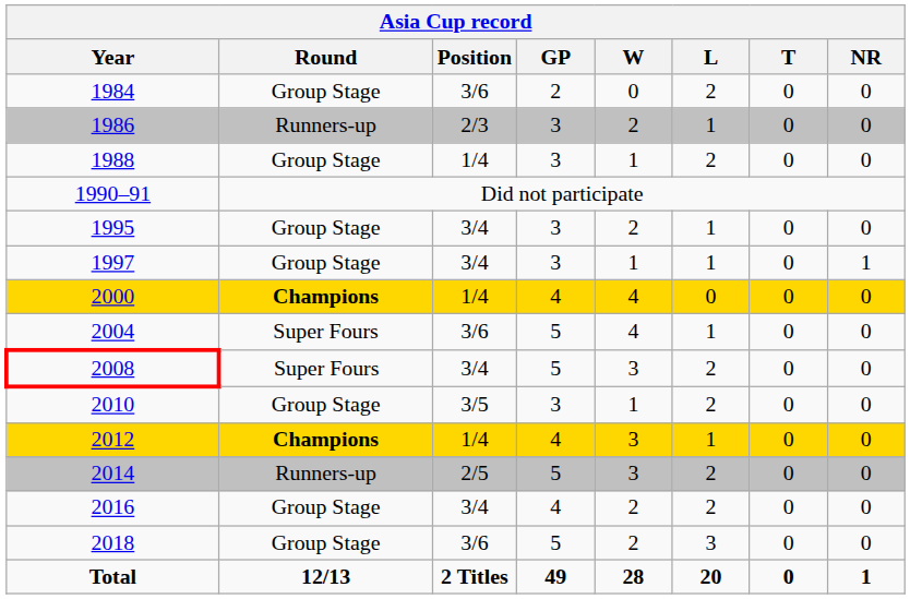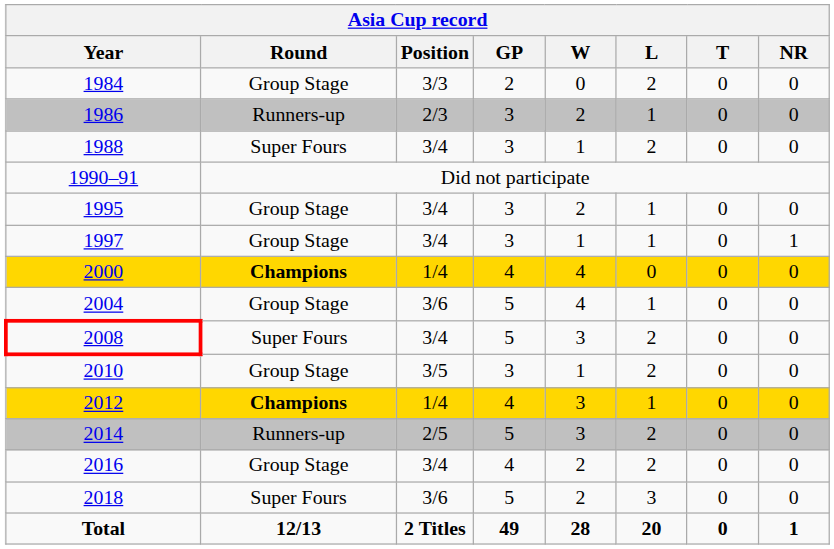 <table class="wikitable" style="text-align: center; width=900px;">
 <tr>
 <th colspan=8><a href='#'>Asia Cup record</a></th>
 </tr>
 <tr>
 <th width=150>Year</th>
 <th width=150>Round</th>
 <th width=50>Position</th>
 <th width=50>GP</th>
 <th width=50>W</th>
 <th width=50>L</th>
 <th width=50>T</th>
 <th width=50>NR</th>
 </tr>
 <tr>
 <td> <a href='#'>1984</a></td>
 <td>Group Stage</td>
-<td>3/6</td>
+<td>3/3</td>
 <td>2</td>
 <td>0</td>
 <td>2</td>
 <td>0</td>
 <td>0</td>
 </tr>
 <tr style="background:silver;">
 <td> <a href='#'>1986</a></td>
 <td>Runners-up</td>
 <td>2/3</td>
 <td>3</td>
 <td>2</td>
 <td>1</td>
 <td>0</td>
 <td>0</td>
 </tr>
 <tr>
 <td> <a href='#'>1988</a></td>
-<td>Group Stage</td>
-<td>1/4</td>
+<td>Super Fours</td>
+<td>3/4</td>
 <td>3</td>
 <td>1</td>
 <td>2</td>
 <td>0</td>
 <td>0</td>
 </tr>
 <tr>
 <td> <a href='#'>1990–91</a></td>
 <td colspan=7>Did not participate</td>
 </tr>
 <tr>
 <td> <a href='#'>1995</a></td>
 <td>Group Stage</td>
 <td>3/4</td>
 <td>3</td>
 <td>2</td>
 <td>1</td>
 <td>0</td>
 <td>0</td>
 </tr>
 <tr>
 <td> <a href='#'>1997</a></td>
 <td>Group Stage</td>
 <td>3/4</td>
 <td>3</td>
 <td>1</td>
 <td>1</td>
 <td>0</td>
 <td>1</td>
 </tr>
 <tr style="background:gold;">
 <td> <a href='#'>2000</a></td>
 <td><strong>Champions</strong></td>
 <td>1/4</td>
 <td>4</td>
 <td>4</td>
 <td>0</td>
 <td>0</td>
 <td>0</td>
 </tr>
 <tr>
 <td> <a href='#'>2004</a></td>
-<td>Super Fours</td>
+<td>Group Stage</td>
 <td>3/6</td>
 <td>5</td>
 <td>4</td>
 <td>1</td>
 <td>0</td>
 <td>0</td>
 </tr>
 <tr>
 <td style="border: 3px solid red"> <a href='#'>2008</a></td>
 <td>Super Fours</td>
 <td>3/4</td>
 <td>5</td>
 <td>3</td>
 <td>2</td>
 <td>0</td>
 <td>0</td>
 </tr>
 <tr>
 <td> <a href='#'>2010</a></td>
 <td>Group Stage</td>
 <td>3/5</td>
 <td>3</td>
 <td>1</td>
 <td>2</td>
 <td>0</td>
 <td>0</td>
 </tr>
 <tr style="background:gold;">
 <td> <a href='#'>2012</a></td>
 <td><strong>Champions</strong></td>
 <td>1/4</td>
 <td>4</td>
 <td>3</td>
 <td>1</td>
 <td>0</td>
 <td>0</td>
 </tr>
 <tr style="background:silver;">
 <td> <a href='#'>2014</a></td>
 <td>Runners-up</td>
 <td>2/5</td>
 <td>5</td>
 <td>3</td>
 <td>2</td>
 <td>0</td>
 <td>0</td>
 </tr>
 <tr>
 <td> <a href='#'>2016</a></td>
 <td>Group Stage</td>
 <td>3/4</td>
 <td>4</td>
 <td>2</td>
 <td>2</td>
 <td>0</td>
 <td>0</td>
 </tr>
 <tr>
 <td> <a href='#'>2018</a></td>
-<td>Group Stage</td>
+<td>Super Fours</td>
 <td>3/6</td>
 <td>5</td>
 <td>2</td>
 <td>3</td>
 <td>0</td>
 <td>0</td>
 </tr>
 <tr>
 <td><strong>Total</strong></td>
 <td><strong>12/13</strong></td>
 <td><strong>2 Titles</strong></td>
 <td><strong>49</strong></td>
 <td><strong>28</strong></td>
 <td><strong>20</strong></td>
 <td><strong>0</strong></td>
 <td><strong>1</strong></td>
 </tr>
 </table>
